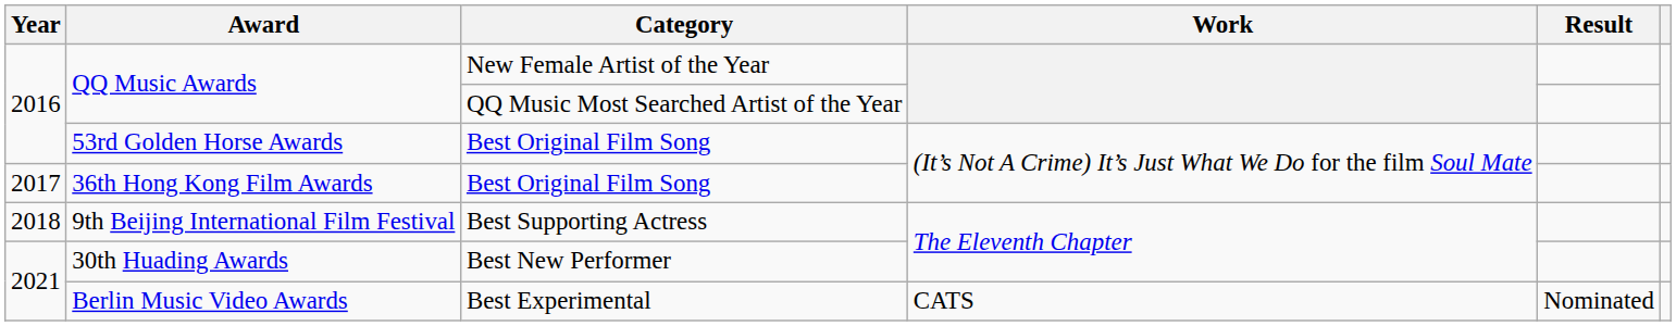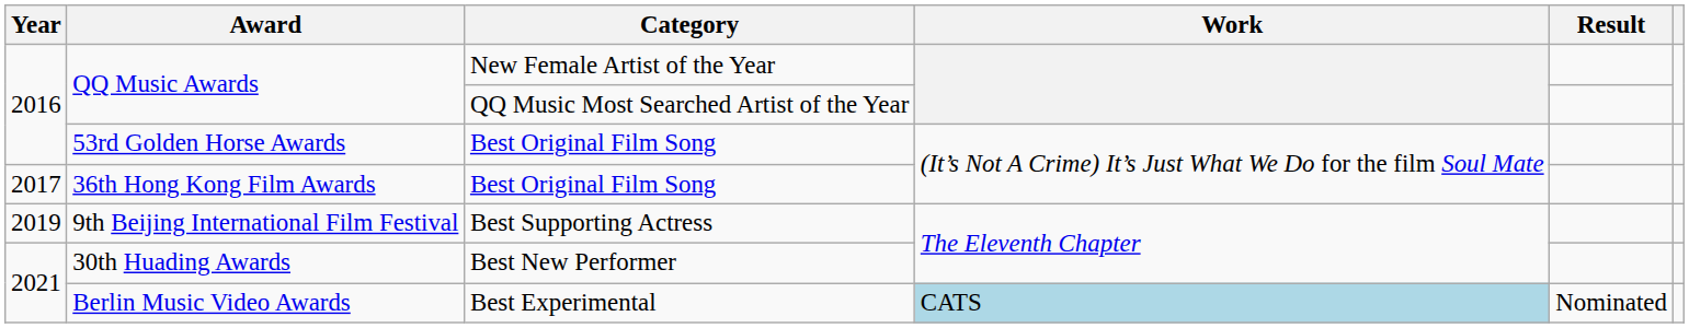 <table class="wikitable sortable">
 <tr>
 <th>Year</th>
 <th>Award</th>
 <th>Category</th>
 <th>Work</th>
 <th>Result</th>
 <th class=unsortable></th>
 </tr>
 <tr>
 <td rowspan="3">2016</td>
 <td rowspan="2"><a href='#'>QQ Music Awards</a></td>
 <td>New Female Artist of the Year</td>
 <th rowspan="2"></th>
 <td></td>
 <td rowspan="2"></td>
 </tr>
 <tr>
 <td>QQ Music Most Searched Artist of the Year</td>
 <td></td>
 </tr>
 <tr>
 <td><a href='#'>53rd Golden Horse Awards</a></td>
 <td><a href='#'>Best Original Film Song</a></td>
 <td rowspan="2"><em>(It’s Not A Crime) It’s Just What We Do</em> for the film <em><a href='#'>Soul Mate</a></em></td>
 <td></td>
 <td></td>
 </tr>
 <tr>
 <td>2017</td>
 <td><a href='#'>36th Hong Kong Film Awards</a></td>
 <td><a href='#'>Best Original Film Song</a></td>
 <td></td>
 <td></td>
 </tr>
 <tr>
-<td>2018</td>
+<td>2019</td>
 <td>9th <a href='#'>Beijing International Film Festival</a></td>
 <td>Best Supporting Actress</td>
 <td rowspan=2><em><a href='#'>The Eleventh Chapter</a></em></td>
 <td></td>
 <td></td>
 </tr>
 <tr>
 <td rowspan="2">2021</td>
 <td>30th <a href='#'>Huading Awards</a></td>
 <td>Best New Performer</td>
 <td></td>
 <td></td>
 </tr>
 <tr>
 <td><a href='#'>Berlin Music Video Awards</a></td>
 <td>Best Experimental</td>
-<td>CATS</td>
+<td style="background: lightblue;">CATS</td>
 <td>Nominated</td>
 <td></td>
 </tr>
 </table>
